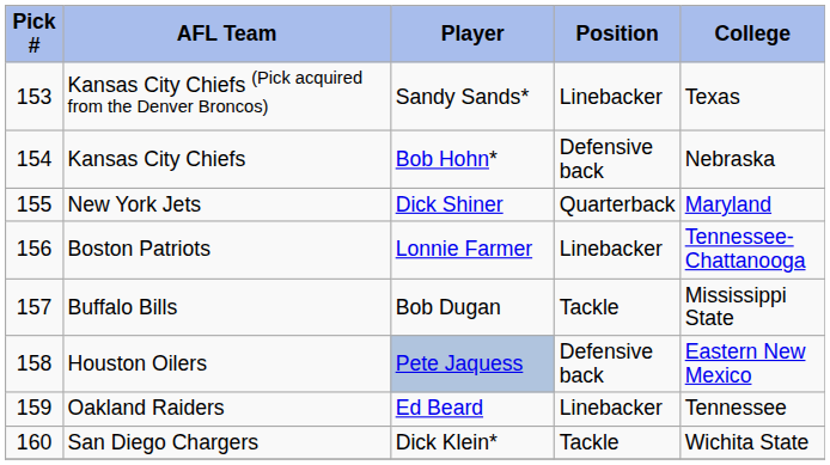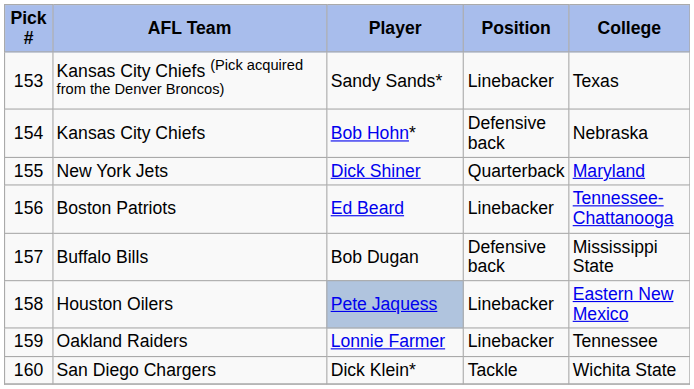 <table class="wikitable sortable sortable" style="width: 100%">
 <tr>
 <th style="background:#A8BDEC;" width=7%>Pick #</th>
 <th width=40% style="background:#A8BDEC;">AFL Team</th>
 <th width=20% style="background:#A8BDEC;">Player</th>
 <th width=13% style="background:#A8BDEC;">Position</th>
 <th style="background:#A8BDEC;">College</th>
 </tr>
 <tr>
 <td align=center>153</td>
 <td>Kansas City Chiefs <sup>(Pick acquired from the Denver Broncos)</sup></td>
 <td>Sandy Sands*</td>
 <td>Linebacker</td>
 <td>Texas</td>
 </tr>
 <tr>
 <td align=center>154</td>
 <td>Kansas City Chiefs</td>
 <td><a href='#'>Bob Hohn</a>*</td>
 <td>Defensive back</td>
 <td>Nebraska</td>
 </tr>
 <tr>
 <td align=center>155</td>
 <td>New York Jets</td>
 <td><a href='#'>Dick Shiner</a></td>
 <td>Quarterback</td>
 <td><a href='#'>Maryland</a></td>
 </tr>
 <tr>
 <td align=center>156</td>
 <td>Boston Patriots</td>
-<td><a href='#'>Lonnie Farmer</a></td>
+<td><a href='#'>Ed Beard</a></td>
 <td>Linebacker</td>
 <td><a href='#'>Tennessee-Chattanooga</a></td>
 </tr>
 <tr>
 <td align=center>157</td>
 <td>Buffalo Bills</td>
 <td>Bob Dugan</td>
-<td>Tackle</td>
+<td>Defensive back</td>
 <td>Mississippi State</td>
 </tr>
 <tr>
 <td align=center>158</td>
 <td>Houston Oilers</td>
 <td bgcolor=lightsteelblue><a href='#'>Pete Jaquess</a></td>
-<td>Defensive back</td>
+<td>Linebacker</td>
 <td><a href='#'>Eastern New Mexico</a></td>
 </tr>
 <tr>
 <td align=center>159</td>
 <td>Oakland Raiders</td>
-<td><a href='#'>Ed Beard</a></td>
+<td><a href='#'>Lonnie Farmer</a></td>
 <td>Linebacker</td>
 <td>Tennessee</td>
 </tr>
 <tr>
 <td align=center>160</td>
 <td>San Diego Chargers</td>
 <td>Dick Klein*</td>
 <td>Tackle</td>
 <td>Wichita State</td>
 </tr>
 <tr>
 </tr>
 </table>
